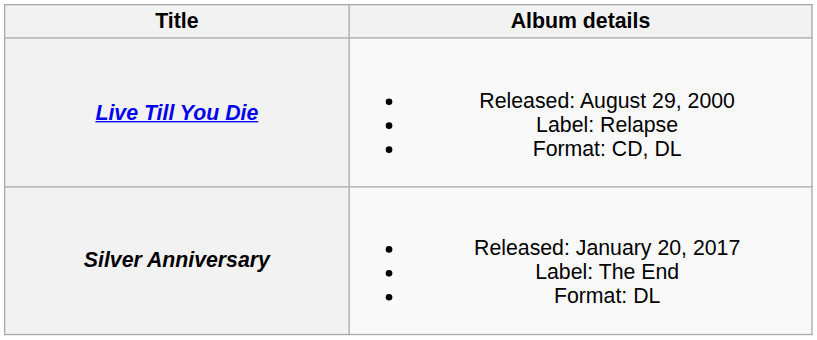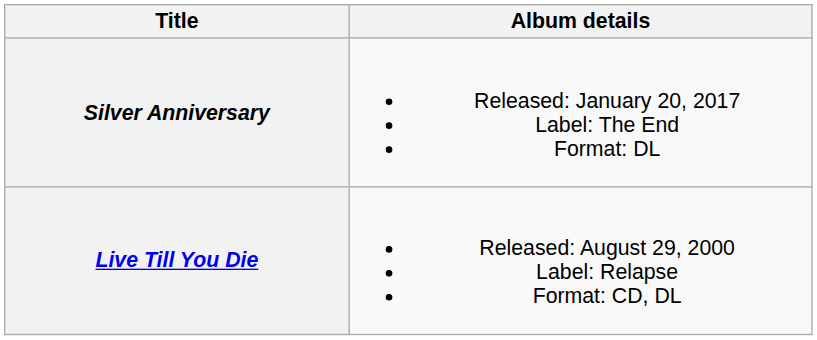 <table class="wikitable plainrowheaders" style="text-align:center;">
 <tr>
 <th scope="col" rowspan="1" style="width:19em">Title</th>
 <th scope="col" rowspan="1" style="width:26em">Album details</th>
 </tr>
 <tr>
+<th scope="row"><em>Silver Anniversary</em></th>
+<td><br><ul><li>Released: January 20, 2017</li><li>Label: The End</li><li>Format: DL</li></ul></td>
+</tr>
+<tr>
 <th scope="row"><em><a href='#'>Live Till You Die</a></em></th>
 <td><br><ul><li>Released: August 29, 2000</li><li>Label: Relapse</li><li>Format: CD, DL</li></ul></td>
 </tr>
-<tr>
-<th scope="row"><em>Silver Anniversary</em></th>
-<td><br><ul><li>Released: January 20, 2017</li><li>Label: The End</li><li>Format: DL</li></ul></td>
-</tr>
 </table>
